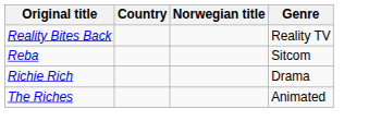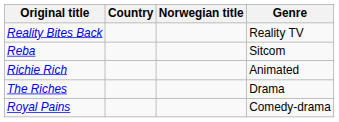 <table class="wikitable">
 <tr>
 <th>Original title</th>
 <th>Country</th>
 <th>Norwegian title</th>
 <th>Genre</th>
 </tr>
 <tr>
 <td><em><a href='#'>Reality Bites Back</a></em></td>
 <td></td>
 <td></td>
 <td>Reality TV</td>
 </tr>
 <tr>
 <td><em><a href='#'>Reba</a></em></td>
 <td></td>
 <td></td>
 <td>Sitcom</td>
 </tr>
 <tr>
 <td><em><a href='#'>Richie Rich</a></em></td>
 <td></td>
 <td></td>
-<td>Drama</td>
+<td>Animated</td>
 </tr>
 <tr>
 <td><em><a href='#'>The Riches</a></em></td>
 <td></td>
 <td></td>
-<td>Animated</td>
+<td>Drama</td>
+</tr>
+<tr>
+<td><em><a href='#'>Royal Pains</a></em></td>
+<td></td>
+<td></td>
+<td>Comedy-drama</td>
 </tr>
 </table>
